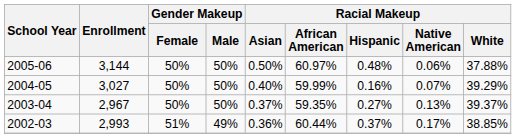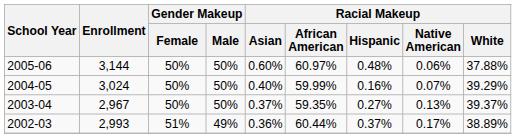 <table class="wikitable" style="font-size: 95%;">
 <tr>
 <th rowspan="2">School Year</th>
 <th rowspan="2">Enrollment</th>
 <th colspan="2">Gender Makeup</th>
 <th colspan="5">Racial Makeup</th>
 </tr>
 <tr>
 <th>Female</th>
 <th>Male</th>
 <th>Asian</th>
 <th>African <br>American</th>
 <th>Hispanic</th>
 <th>Native <br>American</th>
 <th>White</th>
 </tr>
 <tr>
 <td align="left">2005-06</td>
 <td align="center">3,144</td>
 <td align="center">50%</td>
 <td align="center">50%</td>
-<td align="center">0.50%</td>
+<td align="center">0.60%</td>
 <td align="center">60.97%</td>
 <td align="center">0.48%</td>
 <td align="center">0.06%</td>
 <td align="center">37.88%</td>
 </tr>
 <tr>
 <td align="left">2004-05</td>
-<td align="center">3,027</td>
+<td align="center">3,024</td>
 <td align="center">50%</td>
 <td align="center">50%</td>
 <td align="center">0.40%</td>
 <td align="center">59.99%</td>
 <td align="center">0.16%</td>
 <td align="center">0.07%</td>
 <td align="center">39.29%</td>
 </tr>
 <tr>
 <td align="left">2003-04</td>
 <td align="center">2,967</td>
 <td align="center">50%</td>
 <td align="center">50%</td>
 <td align="center">0.37%</td>
 <td align="center">59.35%</td>
 <td align="center">0.27%</td>
 <td align="center">0.13%</td>
 <td align="center">39.37%</td>
 </tr>
 <tr>
 <td align="left">2002-03</td>
 <td align="center">2,993</td>
 <td align="center">51%</td>
 <td align="center">49%</td>
 <td align="center">0.36%</td>
 <td align="center">60.44%</td>
 <td align="center">0.37%</td>
 <td align="center">0.17%</td>
-<td align="center">38.85%</td>
+<td align="center">38.89%</td>
 </tr>
 <tr>
 </tr>
 </table>
